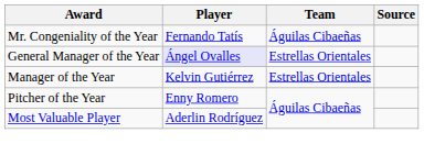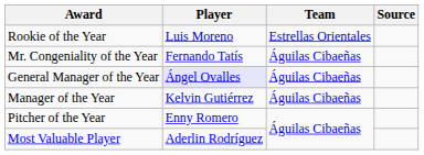 <table class="wikitable" style="text-align:left;">
 <tr>
 <th>Award</th>
 <th>Player</th>
 <th>Team</th>
 <th>Source</th>
+</tr>
+<tr>
+<td>Rookie of the Year</td>
+<td> <a href='#'>Luis Moreno</a></td>
+<td align=left><a href='#'>Estrellas Orientales</a></td>
+<td align=center></td>
 </tr>
 <tr>
 <td>Mr. Congeniality of the Year</td>
 <td> <a href='#'>Fernando Tatís</a></td>
 <td align=left><a href='#'>Águilas Cibaeñas</a></td>
 <td align=center></td>
 </tr>
 <tr>
 <td>General Manager of the Year</td>
 <td style="background: lavender;"> <a href='#'>Ángel Ovalles</a></td>
-<td align=left><a href='#'>Estrellas Orientales</a></td>
+<td align=left><a href='#'>Águilas Cibaeñas</a></td>
 <td align=center></td>
 </tr>
 <tr>
 <td>Manager of the Year</td>
 <td> <a href='#'>Kelvin Gutiérrez</a></td>
-<td align=left><a href='#'>Estrellas Orientales</a></td>
+<td align=left><a href='#'>Águilas Cibaeñas</a></td>
 <td align=center></td>
 </tr>
 <tr>
 <td>Pitcher of the Year</td>
 <td> <a href='#'>Enny Romero</a></td>
 <td rowspan=2 align=left><a href='#'>Águilas Cibaeñas</a></td>
 <td align=center></td>
 </tr>
 <tr>
 <td><a href='#'>Most Valuable Player</a></td>
 <td> <a href='#'>Aderlin Rodríguez</a></td>
 <td align=center></td>
 </tr>
 </table>
